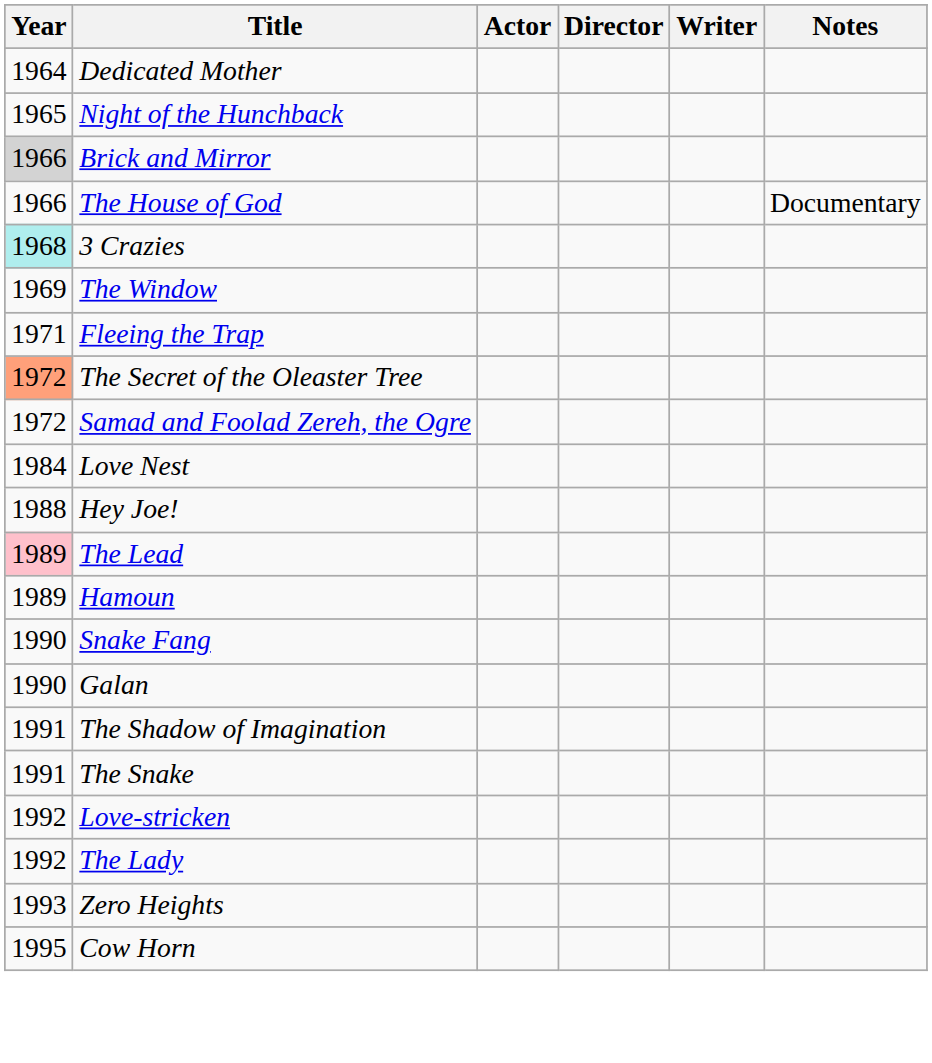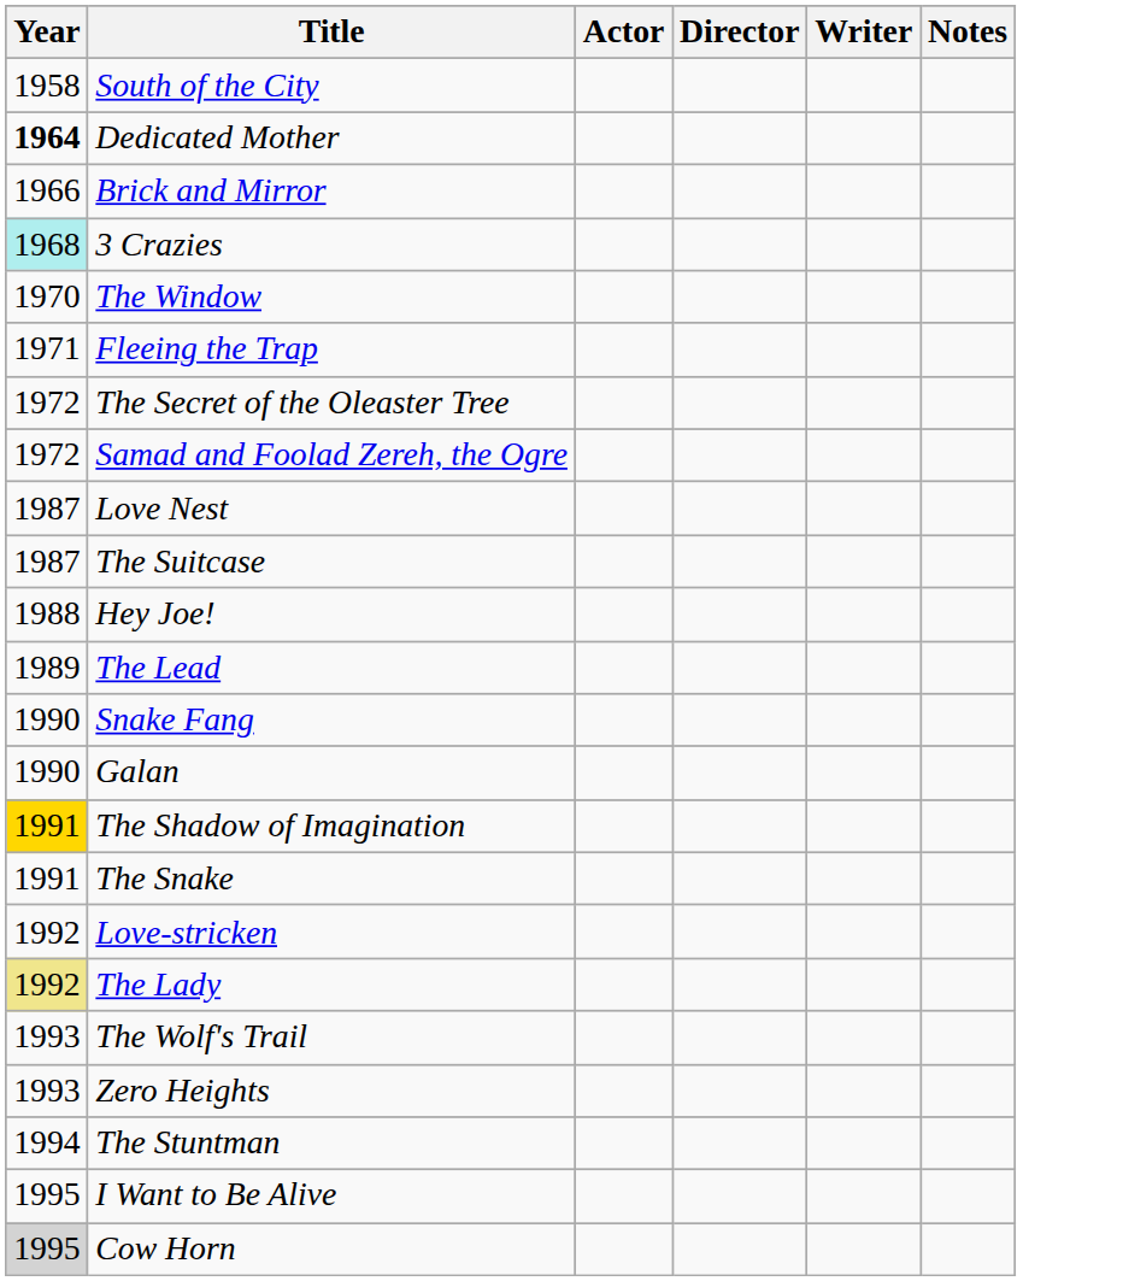 <table class="wikitable">
 <tr>
 <th>Year</th>
 <th>Title</th>
 <th>Actor</th>
 <th>Director</th>
 <th>Writer</th>
 <th>Notes</th>
 </tr>
 <tr>
-<td>1964</td>
+<td>1958</td>
+<td><em><a href='#'>South of the City</a></em></td>
+<td></td>
+<td></td>
+<td></td>
+<td></td>
+</tr>
+<tr>
+<td><strong>1964</strong></td>
 <td><em>Dedicated Mother</em></td>
 <td></td>
 <td></td>
 <td></td>
 <td></td>
 </tr>
 <tr>
-<td>1965</td>
-<td><em><a href='#'>Night of the Hunchback</a></em></td>
-<td></td>
-<td></td>
-<td></td>
-<td></td>
-</tr>
-<tr>
-<td style="background: lightgrey;">1966</td>
+<td>1966</td>
 <td><em><a href='#'>Brick and Mirror</a></em></td>
 <td></td>
 <td></td>
 <td></td>
 <td></td>
-</tr>
-<tr>
-<td>1966</td>
-<td><em><a href='#'>The House of God</a></em></td>
-<td></td>
-<td></td>
-<td></td>
-<td>Documentary</td>
 </tr>
 <tr>
 <td style="background: paleturquoise;">1968</td>
 <td><em>3 Crazies</em></td>
 <td></td>
 <td></td>
 <td></td>
 <td></td>
 </tr>
 <tr>
-<td>1969</td>
+<td>1970</td>
 <td><em><a href='#'>The Window</a></em></td>
 <td></td>
 <td></td>
 <td></td>
 <td></td>
 </tr>
 <tr>
 <td>1971</td>
 <td><em><a href='#'>Fleeing the Trap</a></em></td>
 <td></td>
 <td></td>
 <td></td>
 <td></td>
 </tr>
 <tr>
-<td style="background: lightsalmon;">1972</td>
+<td>1972</td>
 <td><em>The Secret of the Oleaster Tree</em></td>
 <td></td>
 <td></td>
 <td></td>
 <td></td>
 </tr>
 <tr>
 <td>1972</td>
 <td><em><a href='#'>Samad and Foolad Zereh, the Ogre</a></em></td>
 <td></td>
 <td></td>
 <td></td>
 <td></td>
 </tr>
 <tr>
-<td>1984</td>
+<td>1987</td>
 <td><em>Love Nest</em></td>
+<td></td>
+<td></td>
+<td></td>
+<td></td>
+</tr>
+<tr>
+<td>1987</td>
+<td><em>The Suitcase</em></td>
 <td></td>
 <td></td>
 <td></td>
 <td></td>
 </tr>
 <tr>
 <td>1988</td>
 <td><em>Hey Joe!</em></td>
 <td></td>
 <td></td>
 <td></td>
 <td></td>
 </tr>
 <tr>
-<td style="background: pink;">1989</td>
+<td>1989</td>
 <td><em><a href='#'>The Lead</a></em></td>
-<td></td>
-<td></td>
-<td></td>
-<td></td>
-</tr>
-<tr>
-<td>1989</td>
-<td><em><a href='#'>Hamoun</a></em></td>
 <td></td>
 <td></td>
 <td></td>
 <td></td>
 </tr>
 <tr>
 <td>1990</td>
 <td><em><a href='#'>Snake Fang</a></em></td>
 <td></td>
 <td></td>
 <td></td>
 <td></td>
 </tr>
 <tr>
 <td>1990</td>
 <td><em>Galan</em></td>
 <td></td>
 <td></td>
 <td></td>
 <td></td>
 </tr>
 <tr>
-<td>1991</td>
+<td style="background: gold;">1991</td>
 <td><em>The Shadow of Imagination</em></td>
 <td></td>
 <td></td>
 <td></td>
 <td></td>
 </tr>
 <tr>
 <td>1991</td>
 <td><em>The Snake</em></td>
 <td></td>
 <td></td>
 <td></td>
 <td></td>
 </tr>
 <tr>
 <td>1992</td>
 <td><em><a href='#'>Love-stricken</a></em></td>
 <td></td>
 <td></td>
 <td></td>
 <td></td>
 </tr>
 <tr>
-<td>1992</td>
+<td style="background: khaki;">1992</td>
 <td><em><a href='#'>The Lady</a></em></td>
+<td></td>
+<td></td>
+<td></td>
+<td></td>
+</tr>
+<tr>
+<td>1993</td>
+<td><em>The Wolf's Trail</em></td>
 <td></td>
 <td></td>
 <td></td>
 <td></td>
 </tr>
 <tr>
 <td>1993</td>
 <td><em>Zero Heights</em></td>
 <td></td>
 <td></td>
 <td></td>
 <td></td>
 </tr>
 <tr>
+<td>1994</td>
+<td><em>The Stuntman</em></td>
+<td></td>
+<td></td>
+<td></td>
+<td></td>
+</tr>
+<tr>
 <td>1995</td>
+<td><em>I Want to Be Alive</em></td>
+<td></td>
+<td></td>
+<td></td>
+<td></td>
+</tr>
+<tr>
+<td style="background: lightgrey;">1995</td>
 <td><em>Cow Horn</em></td>
 <td></td>
 <td></td>
 <td></td>
 <td></td>
 </tr>
 </table>
